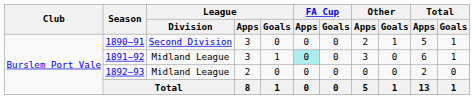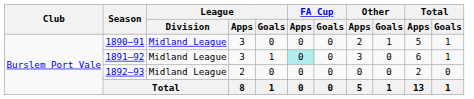 <table class="wikitable" style="text-align:center">
 <tr>
 <th rowspan="2">Club</th>
 <th rowspan="2">Season</th>
 <th colspan="3">League</th>
 <th colspan="2"><a href='#'>FA Cup</a></th>
 <th colspan="2">Other</th>
 <th colspan="2">Total</th>
 </tr>
 <tr>
 <th>Division</th>
 <th>Apps</th>
 <th>Goals</th>
 <th>Apps</th>
 <th>Goals</th>
 <th>Apps</th>
 <th>Goals</th>
 <th>Apps</th>
 <th>Goals</th>
 </tr>
 <tr>
 <td rowspan="4"><a href='#'>Burslem Port Vale</a></td>
 <td><a href='#'>1890–91</a></td>
-<td><a href='#'>Second Division</a></td>
+<td><a href='#'>Midland League</a></td>
 <td>3</td>
 <td>0</td>
 <td>0</td>
 <td>0</td>
 <td>2</td>
 <td>1</td>
 <td>5</td>
 <td>1</td>
 </tr>
 <tr>
 <td><a href='#'>1891–92</a></td>
 <td>Midland League</td>
 <td>3</td>
 <td>1</td>
 <td style="background: paleturquoise;">0</td>
 <td>0</td>
 <td>3</td>
 <td>0</td>
 <td>6</td>
 <td>1</td>
 </tr>
 <tr>
 <td><a href='#'>1892–93</a></td>
 <td>Midland League</td>
 <td>2</td>
 <td>0</td>
 <td>0</td>
 <td>0</td>
 <td>0</td>
 <td>0</td>
 <td>2</td>
 <td>0</td>
 </tr>
 <tr>
 <th colspan="2">Total</th>
 <th>8</th>
 <th>1</th>
 <th>0</th>
 <th>0</th>
 <th>5</th>
 <th>1</th>
 <th>13</th>
 <th>1</th>
 </tr>
 </table>
